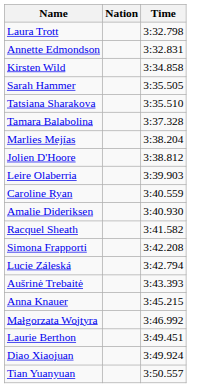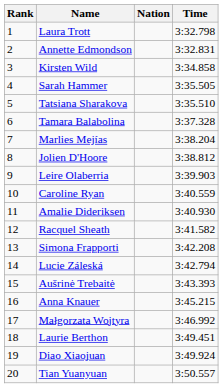 <table class="wikitable sortable" style="text-align:left">
 <tr>
+<th>Rank</th>
 <th>Name</th>
 <th>Nation</th>
 <th>Time</th>
 </tr>
 <tr>
+<td>1</td>
 <td align=left><a href='#'>Laura Trott</a></td>
 <td align=left></td>
 <td>3:32.798</td>
 </tr>
 <tr>
+<td>2</td>
 <td align=left><a href='#'>Annette Edmondson</a></td>
 <td align=left></td>
 <td>3:32.831</td>
 </tr>
 <tr>
+<td>3</td>
 <td align=left><a href='#'>Kirsten Wild</a></td>
 <td align=left></td>
 <td>3:34.858</td>
 </tr>
 <tr>
+<td>4</td>
 <td align=left><a href='#'>Sarah Hammer</a></td>
 <td align=left></td>
 <td>3:35.505</td>
 </tr>
 <tr>
+<td>5</td>
 <td align=left><a href='#'>Tatsiana Sharakova</a></td>
 <td align=left></td>
 <td>3:35.510</td>
 </tr>
 <tr>
+<td>6</td>
 <td align=left><a href='#'>Tamara Balabolina</a></td>
 <td align=left></td>
 <td>3:37.328</td>
 </tr>
 <tr>
+<td>7</td>
 <td align=left><a href='#'>Marlies Mejías</a></td>
 <td align=left></td>
 <td>3:38.204</td>
 </tr>
 <tr>
+<td>8</td>
 <td align=left><a href='#'>Jolien D'Hoore</a></td>
 <td align=left></td>
 <td>3:38.812</td>
 </tr>
 <tr>
+<td>9</td>
 <td align=left><a href='#'>Leire Olaberria</a></td>
 <td align=left></td>
 <td>3:39.903</td>
 </tr>
 <tr>
+<td>10</td>
 <td align=left><a href='#'>Caroline Ryan</a></td>
 <td align=left></td>
 <td>3:40.559</td>
 </tr>
 <tr>
+<td>11</td>
 <td align=left><a href='#'>Amalie Dideriksen</a></td>
 <td align=left></td>
 <td>3:40.930</td>
 </tr>
 <tr>
+<td>12</td>
 <td align=left><a href='#'>Racquel Sheath</a></td>
 <td align=left></td>
 <td>3:41.582</td>
 </tr>
 <tr>
+<td>13</td>
 <td align=left><a href='#'>Simona Frapporti</a></td>
 <td align=left></td>
 <td>3:42.208</td>
 </tr>
 <tr>
+<td>14</td>
 <td align=left><a href='#'>Lucie Záleská</a></td>
 <td align=left></td>
 <td>3:42.794</td>
 </tr>
 <tr>
+<td>15</td>
 <td align=left><a href='#'>Aušrinė Trebaitė</a></td>
 <td align=left></td>
 <td>3:43.393</td>
 </tr>
 <tr>
+<td>16</td>
 <td align=left><a href='#'>Anna Knauer</a></td>
 <td align=left></td>
 <td>3:45.215</td>
 </tr>
 <tr>
+<td>17</td>
 <td align=left><a href='#'>Małgorzata Wojtyra</a></td>
 <td align=left></td>
 <td>3:46.992</td>
 </tr>
 <tr>
+<td>18</td>
 <td align=left><a href='#'>Laurie Berthon</a></td>
 <td align=left></td>
 <td>3:49.451</td>
 </tr>
 <tr>
+<td>19</td>
 <td align=left><a href='#'>Diao Xiaojuan</a></td>
 <td align=left></td>
 <td>3:49.924</td>
 </tr>
 <tr>
+<td>20</td>
 <td align=left><a href='#'>Tian Yuanyuan</a></td>
 <td align=left></td>
 <td>3:50.557</td>
 </tr>
 </table>
